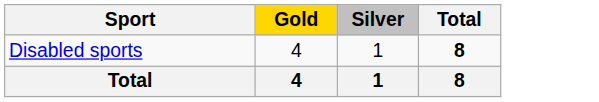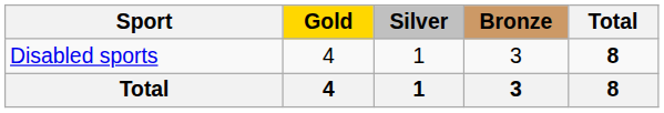 <table class="wikitable sortable" style="text-align:center;">
 <tr>
 <th width=200>Sport</th>
 <td bgcolor=gold width=60><strong>Gold</strong></td>
 <td bgcolor=silver width=60><strong>Silver</strong></td>
+<td bgcolor=#cc9966 width=70><strong>Bronze</strong></td>
 <th width=60>Total</th>
 </tr>
 <tr>
 <td align=left><a href='#'>Disabled sports</a></td>
 <td>4</td>
 <td>1</td>
+<td>3</td>
 <td><strong>8</strong></td>
 </tr>
 <tr>
 <th>Total</th>
 <th>4</th>
 <th>1</th>
+<th>3</th>
 <th>8</th>
 </tr>
 </table>
